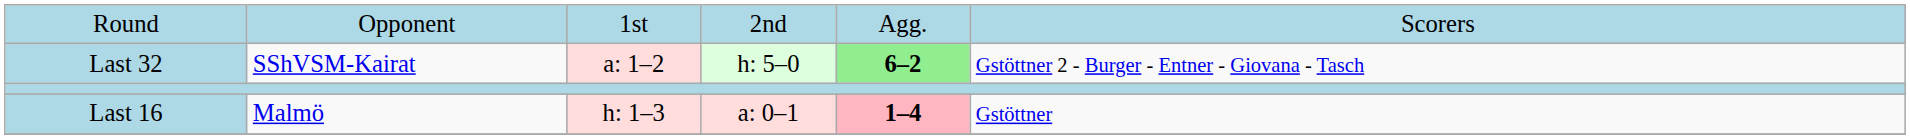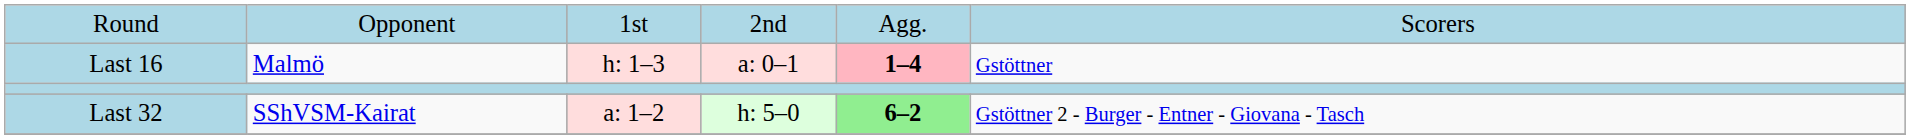 <table class="wikitable" style="text-align:center">
 <tr bgcolor=lightblue>
 <td width=150px>Round</td>
 <td width=200px>Opponent</td>
 <td width=80px>1st</td>
 <td width=80px>2nd</td>
 <td width=80px>Agg.</td>
 <td width=600px>Scorers</td>
 </tr>
 <tr>
+<td bgcolor=lightblue>Last 16</td>
+<td align=left> <a href='#'>Malmö</a></td>
+<td bgcolor="#ffdddd">h: 1–3</td>
+<td bgcolor="#ffdddd">a: 0–1</td>
+<td bgcolor=lightpink><strong>1–4</strong></td>
+<td align=left><small><a href='#'>Gstöttner</a></small></td>
+</tr>
+<tr bgcolor=lightblue>
+<td colspan=6></td>
+</tr>
+<tr>
 <td bgcolor=lightblue>Last 32</td>
 <td align=left> <a href='#'>SShVSM-Kairat</a></td>
 <td bgcolor="#ffdddd">a: 1–2</td>
 <td bgcolor="#ddffdd">h: 5–0</td>
 <td bgcolor=lightgreen><strong>6–2</strong></td>
 <td align=left><small><a href='#'>Gstöttner</a> 2 - <a href='#'>Burger</a> - <a href='#'>Entner</a> - <a href='#'>Giovana</a> - <a href='#'>Tasch</a></small></td>
 </tr>
-<tr bgcolor=lightblue>
-<td colspan=6></td>
-</tr>
-<tr>
-<td bgcolor=lightblue>Last 16</td>
-<td align=left> <a href='#'>Malmö</a></td>
-<td bgcolor="#ffdddd">h: 1–3</td>
-<td bgcolor="#ffdddd">a: 0–1</td>
-<td bgcolor=lightpink><strong>1–4</strong></td>
-<td align=left><small><a href='#'>Gstöttner</a></small></td>
-</tr>
 <tr>
 </tr>
 </table>
